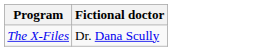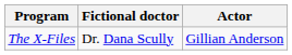 <table class="wikitable">
 <tr>
 <th>Program</th>
 <th>Fictional doctor</th>
+<th>Actor</th>
 </tr>
 <tr>
 <td><em><a href='#'>The X-Files</a></em></td>
 <td>Dr. <a href='#'>Dana Scully</a></td>
+<td><a href='#'>Gillian Anderson</a></td>
 </tr>
 </table>
